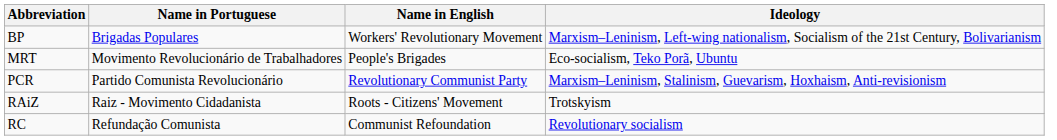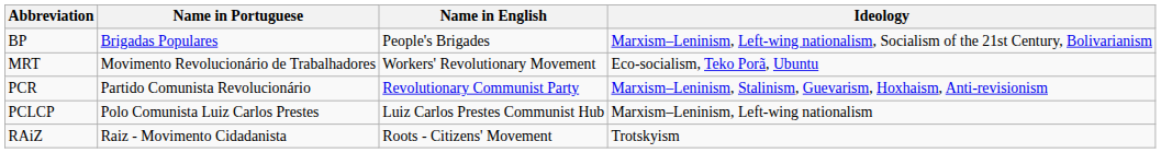 <table class="wikitable sortable">
 <tr>
 <th>Abbreviation</th>
 <th>Name in Portuguese</th>
 <th>Name in English</th>
 <th>Ideology</th>
 </tr>
 <tr>
 <td>BP</td>
 <td><a href='#'>Brigadas Populares</a></td>
-<td>Workers' Revolutionary Movement</td>
+<td>People's Brigades</td>
 <td><a href='#'>Marxism–Leninism</a>, <a href='#'>Left-wing nationalism</a>, Socialism of the 21st Century, <a href='#'>Bolivarianism</a></td>
 </tr>
 <tr>
 <td>MRT</td>
 <td>Movimento Revolucionário de Trabalhadores</td>
-<td>People's Brigades</td>
+<td>Workers' Revolutionary Movement</td>
 <td>Eco-socialism, <a href='#'>Teko Porã</a>, <a href='#'>Ubuntu</a></td>
 </tr>
 <tr>
 <td>PCR</td>
 <td>Partido Comunista Revolucionário</td>
 <td><a href='#'>Revolutionary Communist Party</a></td>
 <td><a href='#'>Marxism–Leninism</a>, <a href='#'>Stalinism</a>, <a href='#'>Guevarism</a>, <a href='#'>Hoxhaism</a>, <a href='#'>Anti-revisionism</a></td>
 </tr>
 <tr>
+<td>PCLCP</td>
+<td>Polo Comunista Luiz Carlos Prestes</td>
+<td>Luiz Carlos Prestes Communist Hub</td>
+<td>Marxism–Leninism, Left-wing nationalism</td>
+</tr>
+<tr>
 <td>RAiZ</td>
 <td>Raiz - Movimento Cidadanista</td>
 <td>Roots - Citizens' Movement</td>
 <td>Trotskyism</td>
 </tr>
-<tr>
-<td>RC</td>
-<td>Refundação Comunista</td>
-<td>Communist Refoundation</td>
-<td><a href='#'>Revolutionary socialism</a></td>
-</tr>
 </table>
